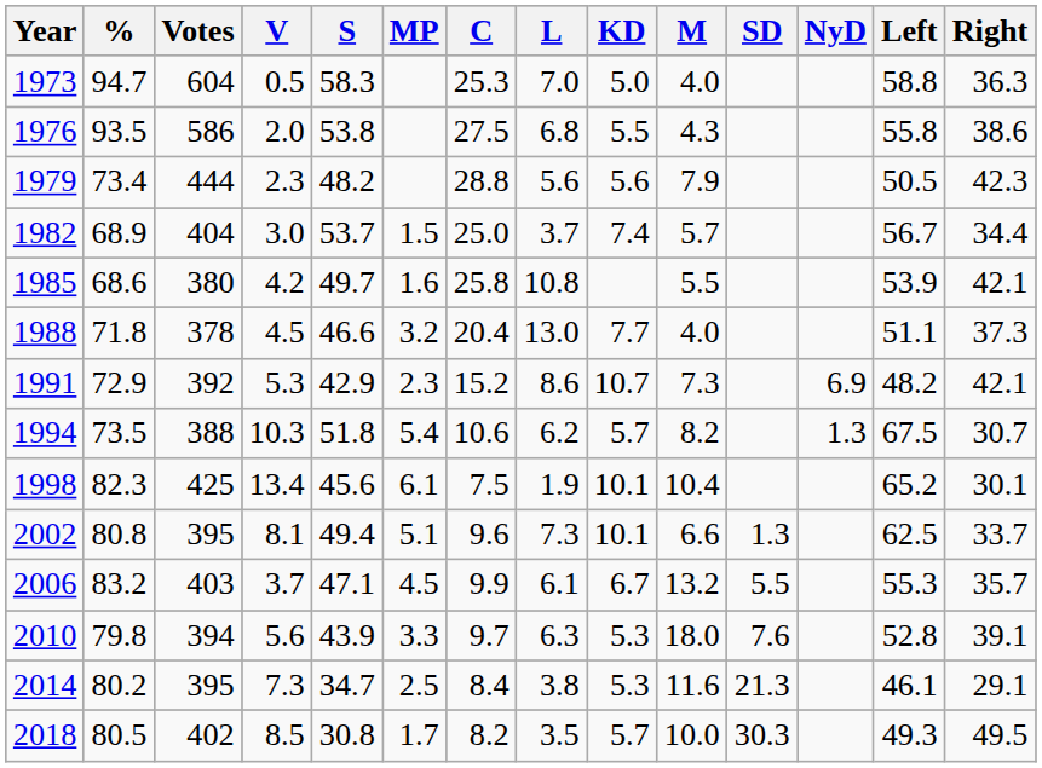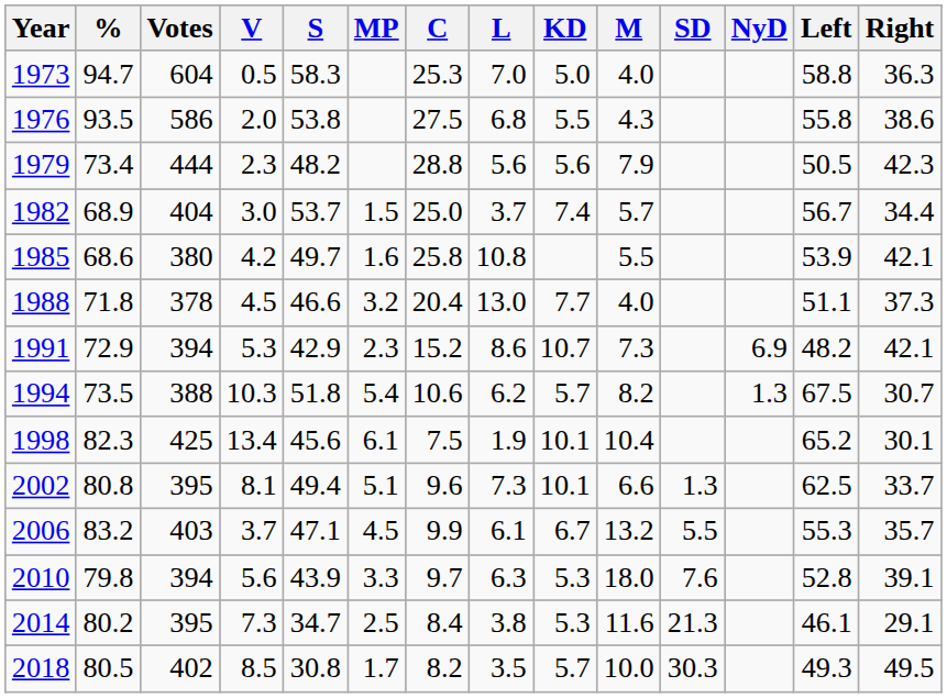 <table class="wikitable sortable" style=text-align:right>
 <tr>
 <th>Year</th>
 <th>%</th>
 <th>Votes</th>
 <th><a href='#'>V</a></th>
 <th><a href='#'>S</a></th>
 <th><a href='#'>MP</a></th>
 <th><a href='#'>C</a></th>
 <th><a href='#'>L</a></th>
 <th><a href='#'>KD</a></th>
 <th><a href='#'>M</a></th>
 <th><a href='#'>SD</a></th>
 <th><a href='#'>NyD</a></th>
 <th>Left</th>
 <th>Right</th>
 </tr>
 <tr>
 <td align=left><a href='#'>1973</a></td>
 <td>94.7</td>
 <td>604</td>
 <td>0.5</td>
 <td>58.3</td>
 <td></td>
 <td>25.3</td>
 <td>7.0</td>
 <td>5.0</td>
 <td>4.0</td>
 <td></td>
 <td></td>
 <td>58.8</td>
 <td>36.3</td>
 </tr>
 <tr>
 <td align=left><a href='#'>1976</a></td>
 <td>93.5</td>
 <td>586</td>
 <td>2.0</td>
 <td>53.8</td>
 <td></td>
 <td>27.5</td>
 <td>6.8</td>
 <td>5.5</td>
 <td>4.3</td>
 <td></td>
 <td></td>
 <td>55.8</td>
 <td>38.6</td>
 </tr>
 <tr>
 <td align=left><a href='#'>1979</a></td>
 <td>73.4</td>
 <td>444</td>
 <td>2.3</td>
 <td>48.2</td>
 <td></td>
 <td>28.8</td>
 <td>5.6</td>
 <td>5.6</td>
 <td>7.9</td>
 <td></td>
 <td></td>
 <td>50.5</td>
 <td>42.3</td>
 </tr>
 <tr>
 <td align=left><a href='#'>1982</a></td>
 <td>68.9</td>
 <td>404</td>
 <td>3.0</td>
 <td>53.7</td>
 <td>1.5</td>
 <td>25.0</td>
 <td>3.7</td>
 <td>7.4</td>
 <td>5.7</td>
 <td></td>
 <td></td>
 <td>56.7</td>
 <td>34.4</td>
 </tr>
 <tr>
 <td align=left><a href='#'>1985</a></td>
 <td>68.6</td>
 <td>380</td>
 <td>4.2</td>
 <td>49.7</td>
 <td>1.6</td>
 <td>25.8</td>
 <td>10.8</td>
 <td></td>
 <td>5.5</td>
 <td></td>
 <td></td>
 <td>53.9</td>
 <td>42.1</td>
 </tr>
 <tr>
 <td align=left><a href='#'>1988</a></td>
 <td>71.8</td>
 <td>378</td>
 <td>4.5</td>
 <td>46.6</td>
 <td>3.2</td>
 <td>20.4</td>
 <td>13.0</td>
 <td>7.7</td>
 <td>4.0</td>
 <td></td>
 <td></td>
 <td>51.1</td>
 <td>37.3</td>
 </tr>
 <tr>
 <td align=left><a href='#'>1991</a></td>
 <td>72.9</td>
-<td>392</td>
+<td>394</td>
 <td>5.3</td>
 <td>42.9</td>
 <td>2.3</td>
 <td>15.2</td>
 <td>8.6</td>
 <td>10.7</td>
 <td>7.3</td>
 <td></td>
 <td>6.9</td>
 <td>48.2</td>
 <td>42.1</td>
 </tr>
 <tr>
 <td align=left><a href='#'>1994</a></td>
 <td>73.5</td>
 <td>388</td>
 <td>10.3</td>
 <td>51.8</td>
 <td>5.4</td>
 <td>10.6</td>
 <td>6.2</td>
 <td>5.7</td>
 <td>8.2</td>
 <td></td>
 <td>1.3</td>
 <td>67.5</td>
 <td>30.7</td>
 </tr>
 <tr>
 <td align=left><a href='#'>1998</a></td>
 <td>82.3</td>
 <td>425</td>
 <td>13.4</td>
 <td>45.6</td>
 <td>6.1</td>
 <td>7.5</td>
 <td>1.9</td>
 <td>10.1</td>
 <td>10.4</td>
 <td></td>
 <td></td>
 <td>65.2</td>
 <td>30.1</td>
 </tr>
 <tr>
 <td align=left><a href='#'>2002</a></td>
 <td>80.8</td>
 <td>395</td>
 <td>8.1</td>
 <td>49.4</td>
 <td>5.1</td>
 <td>9.6</td>
 <td>7.3</td>
 <td>10.1</td>
 <td>6.6</td>
 <td>1.3</td>
 <td></td>
 <td>62.5</td>
 <td>33.7</td>
 </tr>
 <tr>
 <td align=left><a href='#'>2006</a></td>
 <td>83.2</td>
 <td>403</td>
 <td>3.7</td>
 <td>47.1</td>
 <td>4.5</td>
 <td>9.9</td>
 <td>6.1</td>
 <td>6.7</td>
 <td>13.2</td>
 <td>5.5</td>
 <td></td>
 <td>55.3</td>
 <td>35.7</td>
 </tr>
 <tr>
 <td align=left><a href='#'>2010</a></td>
 <td>79.8</td>
 <td>394</td>
 <td>5.6</td>
 <td>43.9</td>
 <td>3.3</td>
 <td>9.7</td>
 <td>6.3</td>
 <td>5.3</td>
 <td>18.0</td>
 <td>7.6</td>
 <td></td>
 <td>52.8</td>
 <td>39.1</td>
 </tr>
 <tr>
 <td align=left><a href='#'>2014</a></td>
 <td>80.2</td>
 <td>395</td>
 <td>7.3</td>
 <td>34.7</td>
 <td>2.5</td>
 <td>8.4</td>
 <td>3.8</td>
 <td>5.3</td>
 <td>11.6</td>
 <td>21.3</td>
 <td></td>
 <td>46.1</td>
 <td>29.1</td>
 </tr>
 <tr>
 <td align=left><a href='#'>2018</a></td>
 <td>80.5</td>
 <td>402</td>
 <td>8.5</td>
 <td>30.8</td>
 <td>1.7</td>
 <td>8.2</td>
 <td>3.5</td>
 <td>5.7</td>
 <td>10.0</td>
 <td>30.3</td>
 <td></td>
 <td>49.3</td>
 <td>49.5</td>
 </tr>
 </table>
